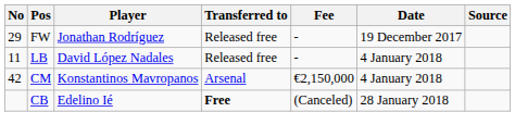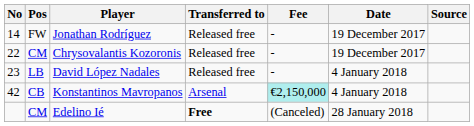 <table class="wikitable">
 <tr>
 <th>No</th>
 <th>Pos</th>
 <th>Player</th>
 <th>Transferred to</th>
 <th>Fee</th>
 <th>Date</th>
 <th>Source</th>
 </tr>
 <tr>
-<td>29</td>
+<td>14</td>
 <td>FW</td>
 <td><a href='#'>Jonathan Rodríguez</a></td>
 <td>Released free</td>
 <td>-</td>
 <td>19 December 2017</td>
 <td></td>
 </tr>
 <tr>
-<td>11</td>
+<td>22</td>
+<td><a href='#'>CM</a></td>
+<td><a href='#'>Chrysovalantis Kozoronis</a></td>
+<td>Released free</td>
+<td>-</td>
+<td>19 December 2017</td>
+<td></td>
+</tr>
+<tr>
+<td>23</td>
 <td><a href='#'>LB</a></td>
 <td><a href='#'>David López Nadales</a></td>
 <td>Released free</td>
 <td>-</td>
 <td>4 January 2018</td>
 <td></td>
 </tr>
 <tr>
 <td>42</td>
-<td><a href='#'>CM</a></td>
+<td><a href='#'>CB</a></td>
 <td><a href='#'>Konstantinos Mavropanos</a></td>
 <td><a href='#'>Arsenal</a></td>
-<td>€2,150,000</td>
+<td style="background: paleturquoise;">€2,150,000</td>
 <td>4 January 2018</td>
 <td></td>
 </tr>
 <tr>
 <td></td>
-<td><a href='#'>CB</a></td>
+<td><a href='#'>CM</a></td>
 <td><a href='#'>Edelino Ié</a></td>
 <td><strong>Free</strong></td>
 <td>(Canceled)</td>
 <td>28 January 2018</td>
 <td></td>
 </tr>
 </table>
